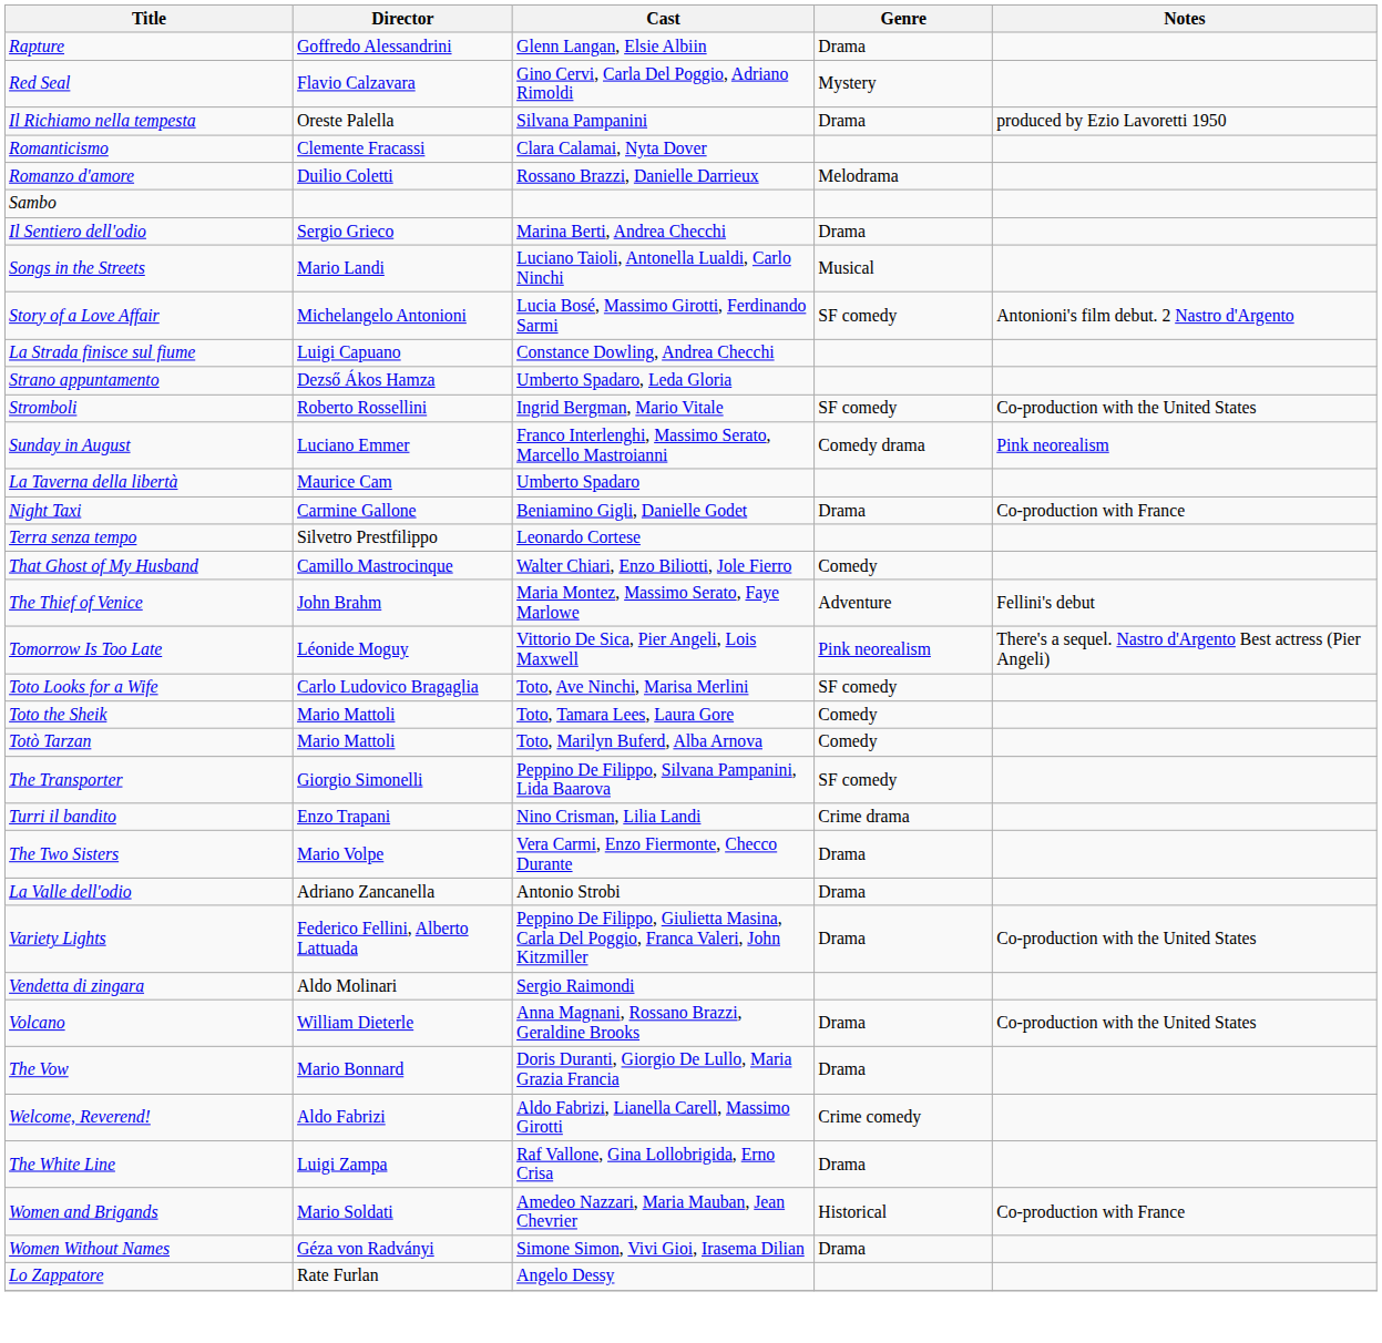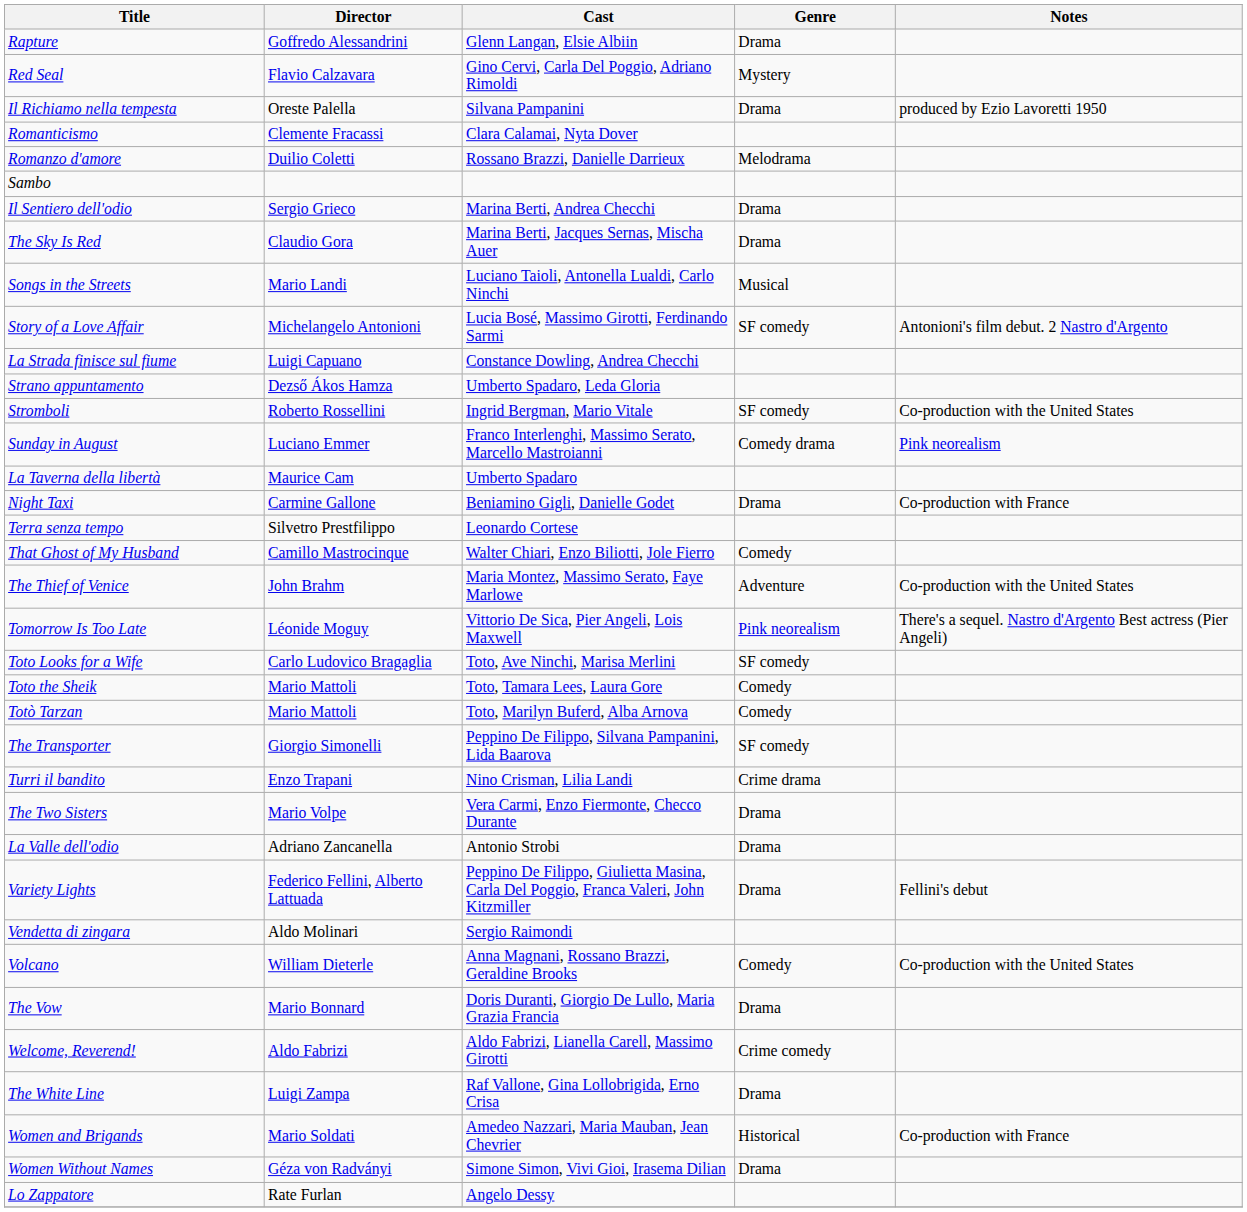 <table class="wikitable" width= "100%">
 <tr>
 <th width=21%>Title</th>
 <th width=16%>Director</th>
 <th width=22%>Cast</th>
 <th width=13%>Genre</th>
 <th width=28%>Notes</th>
 </tr>
 <tr>
 <td><em><a href='#'>Rapture</a></em></td>
 <td><a href='#'>Goffredo Alessandrini</a></td>
 <td><a href='#'>Glenn Langan</a>, <a href='#'>Elsie Albiin</a></td>
 <td>Drama</td>
 <td></td>
 </tr>
 <tr>
 <td><em><a href='#'>Red Seal</a></em></td>
 <td><a href='#'>Flavio Calzavara</a></td>
 <td><a href='#'>Gino Cervi</a>, <a href='#'>Carla Del Poggio</a>, <a href='#'>Adriano Rimoldi</a></td>
 <td>Mystery</td>
 <td></td>
 </tr>
 <tr>
 <td><em><a href='#'>Il Richiamo nella tempesta</a></em></td>
 <td>Oreste Palella</td>
 <td><a href='#'>Silvana Pampanini</a></td>
 <td>Drama</td>
 <td>produced by Ezio Lavoretti 1950</td>
 </tr>
 <tr>
 <td><em><a href='#'>Romanticismo</a></em></td>
 <td><a href='#'>Clemente Fracassi</a></td>
 <td><a href='#'>Clara Calamai</a>, <a href='#'>Nyta Dover</a></td>
 <td></td>
 <td></td>
 </tr>
 <tr>
 <td><em><a href='#'>Romanzo d'amore</a></em></td>
 <td><a href='#'>Duilio Coletti</a></td>
 <td><a href='#'>Rossano Brazzi</a>, <a href='#'>Danielle Darrieux</a></td>
 <td>Melodrama</td>
 <td></td>
 </tr>
 <tr>
 <td><em>Sambo</em></td>
 <td></td>
 <td></td>
 <td></td>
 <td></td>
 </tr>
 <tr>
 <td><em><a href='#'>Il Sentiero dell'odio</a></em></td>
 <td><a href='#'>Sergio Grieco</a></td>
 <td><a href='#'>Marina Berti</a>, <a href='#'>Andrea Checchi</a></td>
+<td>Drama</td>
+<td></td>
+</tr>
+<tr>
+<td><em><a href='#'>The Sky Is Red</a></em></td>
+<td><a href='#'>Claudio Gora</a></td>
+<td><a href='#'>Marina Berti</a>, <a href='#'>Jacques Sernas</a>, <a href='#'>Mischa Auer</a></td>
 <td>Drama</td>
 <td></td>
 </tr>
 <tr>
 <td><em><a href='#'>Songs in the Streets</a></em></td>
 <td><a href='#'>Mario Landi</a></td>
 <td><a href='#'>Luciano Taioli</a>, <a href='#'>Antonella Lualdi</a>, <a href='#'>Carlo Ninchi</a></td>
 <td>Musical</td>
 <td></td>
 </tr>
 <tr>
 <td><em><a href='#'>Story of a Love Affair</a></em></td>
 <td><a href='#'>Michelangelo Antonioni</a></td>
 <td><a href='#'>Lucia Bosé</a>, <a href='#'>Massimo Girotti</a>, <a href='#'>Ferdinando Sarmi</a></td>
 <td>SF comedy</td>
 <td>Antonioni's film debut. 2 <a href='#'>Nastro d'Argento</a></td>
 </tr>
 <tr>
 <td><em><a href='#'>La Strada finisce sul fiume</a></em></td>
 <td><a href='#'>Luigi Capuano</a></td>
 <td><a href='#'>Constance Dowling</a>, <a href='#'>Andrea Checchi</a></td>
 <td></td>
 <td></td>
 </tr>
 <tr>
 <td><em><a href='#'>Strano appuntamento</a></em></td>
 <td><a href='#'>Dezső Ákos Hamza</a></td>
 <td><a href='#'>Umberto Spadaro</a>, <a href='#'>Leda Gloria</a></td>
 <td></td>
 <td></td>
 </tr>
 <tr>
 <td><em><a href='#'>Stromboli</a></em></td>
 <td><a href='#'>Roberto Rossellini</a></td>
 <td><a href='#'>Ingrid Bergman</a>, <a href='#'>Mario Vitale</a></td>
 <td>SF comedy</td>
 <td>Co-production with the United States</td>
 </tr>
 <tr>
 <td><em><a href='#'>Sunday in August</a></em></td>
 <td><a href='#'>Luciano Emmer</a></td>
 <td><a href='#'>Franco Interlenghi</a>, <a href='#'>Massimo Serato</a>, <a href='#'>Marcello Mastroianni</a></td>
 <td>Comedy drama</td>
 <td><a href='#'>Pink neorealism</a></td>
 </tr>
 <tr>
 <td><em><a href='#'>La Taverna della libertà</a></em></td>
 <td><a href='#'>Maurice Cam</a></td>
 <td><a href='#'>Umberto Spadaro</a></td>
 <td></td>
 <td></td>
 </tr>
 <tr>
 <td><em><a href='#'>Night Taxi</a></em></td>
 <td><a href='#'>Carmine Gallone</a></td>
 <td><a href='#'>Beniamino Gigli</a>, <a href='#'>Danielle Godet</a></td>
 <td>Drama</td>
 <td>Co-production with France</td>
 </tr>
 <tr>
 <td><em><a href='#'>Terra senza tempo</a></em></td>
 <td>Silvetro Prestfilippo</td>
 <td><a href='#'>Leonardo Cortese</a></td>
 <td></td>
 <td></td>
 </tr>
 <tr>
 <td><em><a href='#'>That Ghost of My Husband</a></em></td>
 <td><a href='#'>Camillo Mastrocinque</a></td>
 <td><a href='#'>Walter Chiari</a>, <a href='#'>Enzo Biliotti</a>, <a href='#'>Jole Fierro</a></td>
 <td>Comedy</td>
 <td></td>
 </tr>
 <tr>
 <td><em><a href='#'>The Thief of Venice</a></em></td>
 <td><a href='#'>John Brahm</a></td>
 <td><a href='#'>Maria Montez</a>, <a href='#'>Massimo Serato</a>, <a href='#'>Faye Marlowe</a></td>
 <td>Adventure</td>
-<td>Fellini's debut</td>
+<td>Co-production with the United States</td>
 </tr>
 <tr>
 <td><em><a href='#'>Tomorrow Is Too Late</a></em></td>
 <td><a href='#'>Léonide Moguy</a></td>
 <td><a href='#'>Vittorio De Sica</a>, <a href='#'>Pier Angeli</a>, <a href='#'>Lois Maxwell</a></td>
 <td><a href='#'>Pink neorealism</a></td>
 <td>There's a sequel. <a href='#'>Nastro d'Argento</a> Best actress (Pier Angeli)</td>
 </tr>
 <tr>
 <td><em><a href='#'>Toto Looks for a Wife</a></em></td>
 <td><a href='#'>Carlo Ludovico Bragaglia</a></td>
 <td><a href='#'>Toto</a>, <a href='#'>Ave Ninchi</a>, <a href='#'>Marisa Merlini</a></td>
 <td>SF comedy</td>
 <td></td>
 </tr>
 <tr>
 <td><em><a href='#'>Toto the Sheik</a></em></td>
 <td><a href='#'>Mario Mattoli</a></td>
 <td><a href='#'>Toto</a>, <a href='#'>Tamara Lees</a>, <a href='#'>Laura Gore</a></td>
 <td>Comedy</td>
 <td></td>
 </tr>
 <tr>
 <td><em><a href='#'>Totò Tarzan</a></em></td>
 <td><a href='#'>Mario Mattoli</a></td>
 <td><a href='#'>Toto</a>, <a href='#'>Marilyn Buferd</a>, <a href='#'>Alba Arnova</a></td>
 <td>Comedy</td>
 <td></td>
 </tr>
 <tr>
 <td><em><a href='#'>The Transporter</a></em></td>
 <td><a href='#'>Giorgio Simonelli</a></td>
 <td><a href='#'>Peppino De Filippo</a>, <a href='#'>Silvana Pampanini</a>, <a href='#'>Lida Baarova</a></td>
 <td>SF comedy</td>
 <td></td>
 </tr>
 <tr>
 <td><em><a href='#'>Turri il bandito</a></em></td>
 <td><a href='#'>Enzo Trapani</a></td>
 <td><a href='#'>Nino Crisman</a>, <a href='#'>Lilia Landi</a></td>
 <td>Crime drama</td>
 <td></td>
 </tr>
 <tr>
 <td><em><a href='#'>The Two Sisters</a></em></td>
 <td><a href='#'>Mario Volpe</a></td>
 <td><a href='#'>Vera Carmi</a>, <a href='#'>Enzo Fiermonte</a>, <a href='#'>Checco Durante</a></td>
 <td>Drama</td>
 <td></td>
 </tr>
 <tr>
 <td><em><a href='#'>La Valle dell'odio</a></em></td>
 <td>Adriano Zancanella</td>
 <td>Antonio Strobi</td>
 <td>Drama</td>
 <td></td>
 </tr>
 <tr>
 <td><em><a href='#'>Variety Lights</a></em></td>
 <td><a href='#'>Federico Fellini</a>, <a href='#'>Alberto Lattuada</a></td>
 <td><a href='#'>Peppino De Filippo</a>, <a href='#'>Giulietta Masina</a>, <a href='#'>Carla Del Poggio</a>, <a href='#'>Franca Valeri</a>, <a href='#'>John Kitzmiller</a></td>
 <td>Drama</td>
-<td>Co-production with the United States</td>
+<td>Fellini's debut</td>
 </tr>
 <tr>
 <td><em><a href='#'>Vendetta di zingara</a></em></td>
 <td>Aldo Molinari</td>
 <td><a href='#'>Sergio Raimondi</a></td>
 <td></td>
 <td></td>
 </tr>
 <tr>
 <td><em><a href='#'>Volcano</a></em></td>
 <td><a href='#'>William Dieterle</a></td>
 <td><a href='#'>Anna Magnani</a>, <a href='#'>Rossano Brazzi</a>, <a href='#'>Geraldine Brooks</a></td>
-<td>Drama</td>
+<td>Comedy</td>
 <td>Co-production with the United States</td>
 </tr>
 <tr>
 <td><em><a href='#'>The Vow</a></em></td>
 <td><a href='#'>Mario Bonnard</a></td>
 <td><a href='#'>Doris Duranti</a>, <a href='#'>Giorgio De Lullo</a>, <a href='#'>Maria Grazia Francia</a></td>
 <td>Drama</td>
 <td></td>
 </tr>
 <tr>
 <td><em><a href='#'>Welcome, Reverend!</a></em></td>
 <td><a href='#'>Aldo Fabrizi</a></td>
 <td><a href='#'>Aldo Fabrizi</a>, <a href='#'>Lianella Carell</a>, <a href='#'>Massimo Girotti</a></td>
 <td>Crime comedy</td>
 <td></td>
 </tr>
 <tr>
 <td><em><a href='#'>The White Line</a></em></td>
 <td><a href='#'>Luigi Zampa</a></td>
 <td><a href='#'>Raf Vallone</a>, <a href='#'>Gina Lollobrigida</a>, <a href='#'>Erno Crisa</a></td>
 <td>Drama</td>
 <td></td>
 </tr>
 <tr>
 <td><em><a href='#'>Women and Brigands</a></em></td>
 <td><a href='#'>Mario Soldati</a></td>
 <td><a href='#'>Amedeo Nazzari</a>, <a href='#'>Maria Mauban</a>, <a href='#'>Jean Chevrier </a></td>
 <td>Historical</td>
 <td>Co-production with France</td>
 </tr>
 <tr>
 <td><em><a href='#'>Women Without Names</a></em></td>
 <td><a href='#'>Géza von Radványi</a></td>
 <td><a href='#'>Simone Simon</a>, <a href='#'>Vivi Gioi</a>, <a href='#'>Irasema Dilian</a></td>
 <td>Drama</td>
 <td></td>
 </tr>
 <tr>
 <td><em><a href='#'>Lo Zappatore</a></em></td>
 <td>Rate Furlan</td>
 <td><a href='#'>Angelo Dessy</a></td>
 <td></td>
 <td></td>
 </tr>
 <tr>
 </tr>
 </table>
